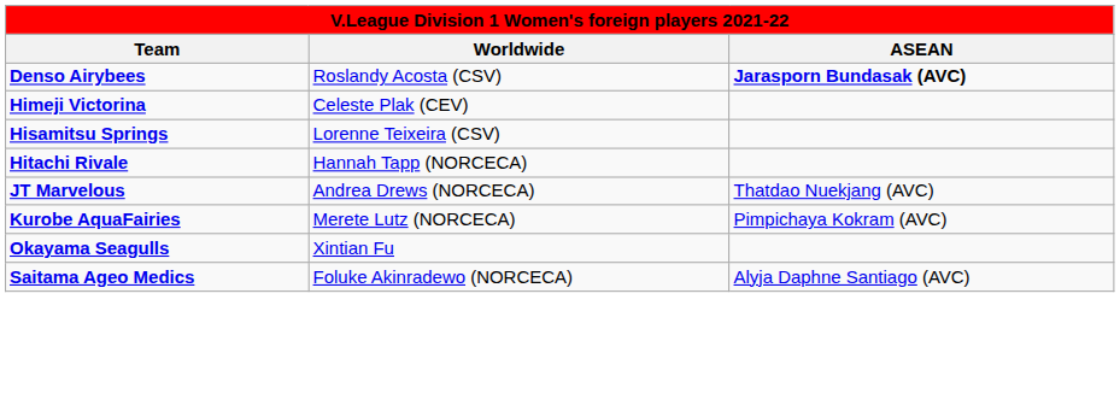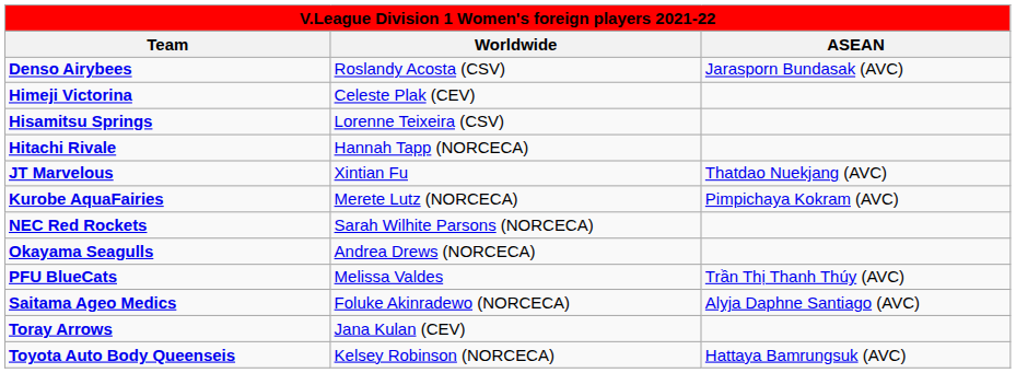 <table class="wikitable" style="font-size:90%; width: 70%; text-align:left;">
 <tr>
 <th style=background:red colspan=3><span>V.League Division 1 Women's foreign players 2021-22</span></th>
 </tr>
 <tr>
 <th>Team</th>
 <th>Worldwide</th>
 <th>ASEAN</th>
 </tr>
 <tr>
 <td><strong><a href='#'>Denso Airybees</a></strong></td>
 <td> <a href='#'>Roslandy Acosta</a>  (CSV)</td>
-<td><strong> <a href='#'>Jarasporn Bundasak</a> (AVC)</strong></td>
+<td> <a href='#'>Jarasporn Bundasak</a> (AVC)</td>
 </tr>
 <tr>
 <td><strong><a href='#'>Himeji Victorina</a></strong></td>
 <td> <a href='#'>Celeste Plak</a> (CEV)</td>
 <td></td>
 </tr>
 <tr>
 <td><strong><a href='#'>Hisamitsu Springs</a></strong></td>
 <td>  <a href='#'>Lorenne Teixeira</a> (CSV)</td>
 <td></td>
 </tr>
 <tr>
 <td><strong><a href='#'>Hitachi Rivale</a></strong></td>
 <td> <a href='#'>Hannah Tapp</a> (NORCECA)</td>
 <td></td>
 </tr>
 <tr>
 <td><strong><a href='#'>JT Marvelous</a></strong></td>
-<td> <a href='#'>Andrea Drews</a> (NORCECA)</td>
+<td> <a href='#'>Xintian Fu</a></td>
 <td> <a href='#'>Thatdao Nuekjang</a> (AVC)</td>
 </tr>
 <tr>
 <td><strong><a href='#'>Kurobe AquaFairies</a></strong></td>
 <td> <a href='#'>Merete Lutz</a> (NORCECA)</td>
 <td> <a href='#'>Pimpichaya Kokram</a> (AVC)</td>
 </tr>
 <tr>
+<td><strong><a href='#'>NEC Red Rockets</a></strong></td>
+<td> <a href='#'>Sarah Wilhite Parsons</a> (NORCECA)</td>
+<td></td>
+</tr>
+<tr>
 <td><strong><a href='#'>Okayama Seagulls</a></strong></td>
-<td> <a href='#'>Xintian Fu</a></td>
+<td> <a href='#'>Andrea Drews</a> (NORCECA)</td>
 <td></td>
+</tr>
+<tr>
+<td><strong><a href='#'>PFU BlueCats</a></strong></td>
+<td> <a href='#'>Melissa Valdes</a></td>
+<td> <a href='#'>Trần Thị Thanh Thúy</a> (AVC)</td>
 </tr>
 <tr>
 <td><strong><a href='#'>Saitama Ageo Medics</a></strong></td>
 <td> <a href='#'>Foluke Akinradewo</a> (NORCECA)</td>
 <td> <a href='#'>Alyja Daphne Santiago</a> (AVC)</td>
 </tr>
+<tr>
+<td><strong><a href='#'>Toray Arrows</a></strong></td>
+<td> <a href='#'>Jana Kulan</a> (CEV)</td>
+<td></td>
+</tr>
+<tr>
+<td><strong><a href='#'>Toyota Auto Body Queenseis</a></strong></td>
+<td> <a href='#'>Kelsey Robinson</a> (NORCECA)</td>
+<td> <a href='#'>Hattaya Bamrungsuk</a> (AVC)</td>
+</tr>
 </table>
